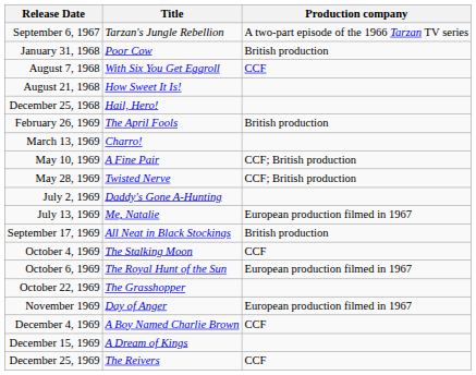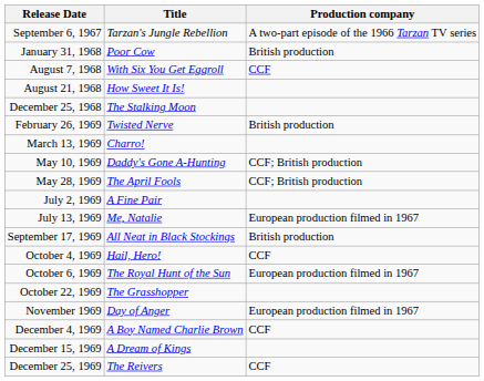 <table class="wikitable sortable">
 <tr>
 <th>Release Date</th>
 <th>Title</th>
 <th>Production company</th>
 </tr>
 <tr>
 <td align="right">September 6, 1967</td>
 <td><em>Tarzan's Jungle Rebellion</em></td>
 <td>A two-part episode of the 1966 <em><a href='#'>Tarzan</a></em> TV series</td>
 </tr>
 <tr>
 <td align="right">January 31, 1968</td>
 <td><em><a href='#'>Poor Cow</a></em></td>
 <td>British production</td>
 </tr>
 <tr>
 <td align="right">August 7, 1968</td>
 <td><em><a href='#'>With Six You Get Eggroll</a></em></td>
 <td><a href='#'>CCF</a></td>
 </tr>
 <tr>
 <td align="right">August 21, 1968</td>
 <td><em><a href='#'>How Sweet It Is!</a></em></td>
 <td></td>
 </tr>
 <tr>
 <td align="right">December 25, 1968</td>
-<td><em><a href='#'>Hail, Hero!</a></em></td>
+<td><em><a href='#'>The Stalking Moon</a></em></td>
 <td></td>
 </tr>
 <tr>
 <td align="right">February 26, 1969</td>
-<td><em><a href='#'>The April Fools</a></em></td>
+<td><em><a href='#'>Twisted Nerve</a></em></td>
 <td>British production</td>
 </tr>
 <tr>
 <td align="right">March 13, 1969</td>
 <td><em><a href='#'>Charro!</a></em></td>
 <td></td>
 </tr>
 <tr>
 <td align="right">May 10, 1969</td>
-<td><em><a href='#'>A Fine Pair</a></em></td>
+<td><em><a href='#'>Daddy's Gone A-Hunting</a></em></td>
 <td>CCF; British production</td>
 </tr>
 <tr>
 <td align="right">May 28, 1969</td>
-<td><em><a href='#'>Twisted Nerve</a></em></td>
+<td><em><a href='#'>The April Fools</a></em></td>
 <td>CCF; British production</td>
 </tr>
 <tr>
 <td align="right">July 2, 1969</td>
-<td><em><a href='#'>Daddy's Gone A-Hunting</a></em></td>
+<td><em><a href='#'>A Fine Pair</a></em></td>
 <td></td>
 </tr>
 <tr>
 <td align="right">July 13, 1969</td>
 <td><em><a href='#'>Me, Natalie</a></em></td>
 <td>European production filmed in 1967</td>
 </tr>
 <tr>
 <td align="right">September 17, 1969</td>
 <td><em><a href='#'>All Neat in Black Stockings</a></em></td>
 <td>British production</td>
 </tr>
 <tr>
 <td align="right">October 4, 1969</td>
-<td><em><a href='#'>The Stalking Moon</a></em></td>
+<td><em><a href='#'>Hail, Hero!</a></em></td>
 <td>CCF</td>
 </tr>
 <tr>
 <td align="right">October 6, 1969</td>
 <td><em><a href='#'>The Royal Hunt of the Sun</a></em></td>
 <td>European production filmed in 1967</td>
 </tr>
 <tr>
 <td align="right">October 22, 1969</td>
 <td><em><a href='#'>The Grasshopper</a></em></td>
 <td></td>
 </tr>
 <tr>
 <td align="right">November 1969</td>
 <td><em><a href='#'>Day of Anger</a></em></td>
 <td>European production filmed in 1967</td>
 </tr>
 <tr>
 <td align="right">December 4, 1969</td>
 <td><em><a href='#'>A Boy Named Charlie Brown</a></em></td>
 <td>CCF</td>
 </tr>
 <tr>
 <td align="right">December 15, 1969</td>
 <td><em><a href='#'>A Dream of Kings</a></em></td>
 <td></td>
 </tr>
 <tr>
 <td align="right">December 25, 1969</td>
 <td><em><a href='#'>The Reivers</a></em></td>
 <td>CCF</td>
 </tr>
 </table>
